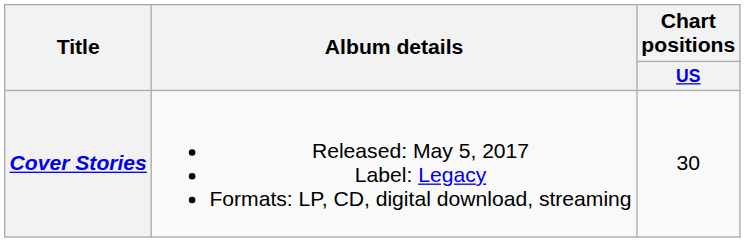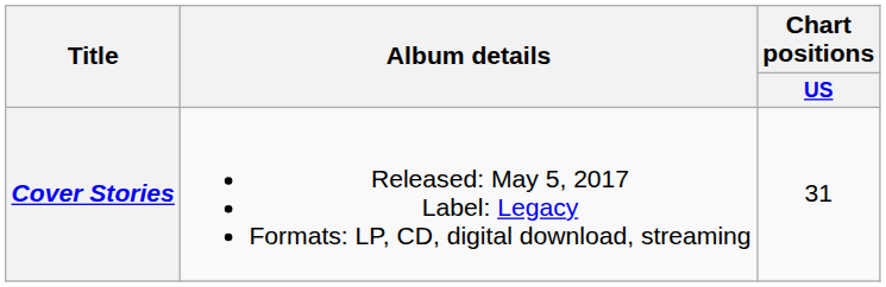 <table class="wikitable plainrowheaders" style="text-align:center;">
 <tr>
 <th scope="col" rowspan="2">Title</th>
 <th scope="col" rowspan="2">Album details</th>
 <th colspan="1">Chart positions</th>
 </tr>
 <tr style="font-size:smaller;">
 <th style="width:35px;"><a href='#'>US</a><br></th>
 </tr>
 <tr>
 <th scope="row"><em><a href='#'>Cover Stories</a></em></th>
 <td><br><ul><li>Released: May 5, 2017</li><li>Label: <a href='#'>Legacy</a></li><li>Formats: LP, CD, digital download, streaming</li></ul></td>
-<td>30</td>
+<td>31</td>
 </tr>
 </table>
